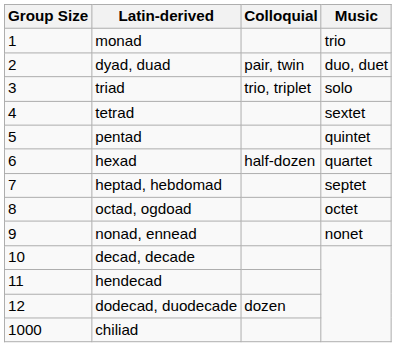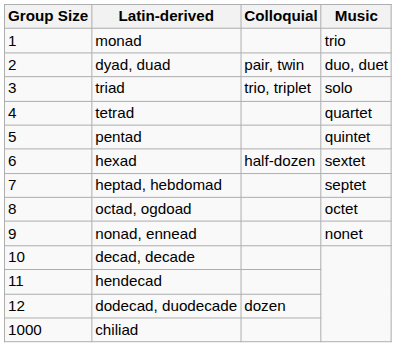 <table class="wikitable">
 <tr>
 <th>Group Size</th>
 <th>Latin-derived</th>
 <th>Colloquial</th>
 <th>Music</th>
 </tr>
 <tr>
 <td>1</td>
 <td>monad</td>
 <td></td>
 <td>trio</td>
 </tr>
 <tr>
 <td>2</td>
 <td>dyad, duad</td>
 <td>pair, twin</td>
 <td>duo, duet</td>
 </tr>
 <tr>
 <td>3</td>
 <td>triad</td>
 <td>trio, triplet</td>
 <td>solo</td>
 </tr>
 <tr>
 <td>4</td>
 <td>tetrad</td>
 <td></td>
-<td>sextet</td>
+<td>quartet</td>
 </tr>
 <tr>
 <td>5</td>
 <td>pentad</td>
 <td></td>
 <td>quintet</td>
 </tr>
 <tr>
 <td>6</td>
 <td>hexad</td>
 <td>half-dozen</td>
-<td>quartet</td>
+<td>sextet</td>
 </tr>
 <tr>
 <td>7</td>
 <td>heptad, hebdomad</td>
 <td></td>
 <td>septet</td>
 </tr>
 <tr>
 <td>8</td>
 <td>octad, ogdoad</td>
 <td></td>
 <td>octet</td>
 </tr>
 <tr>
 <td>9</td>
 <td>nonad, ennead</td>
 <td></td>
 <td>nonet</td>
 </tr>
 <tr>
 <td>10</td>
 <td>decad, decade</td>
 <td></td>
 </tr>
 <tr>
 <td>11</td>
 <td>hendecad</td>
 <td></td>
 </tr>
 <tr>
 <td>12</td>
 <td>dodecad, duodecade</td>
 <td>dozen</td>
 </tr>
 <tr>
 <td>1000</td>
 <td>chiliad</td>
 <td></td>
 </tr>
 </table>
